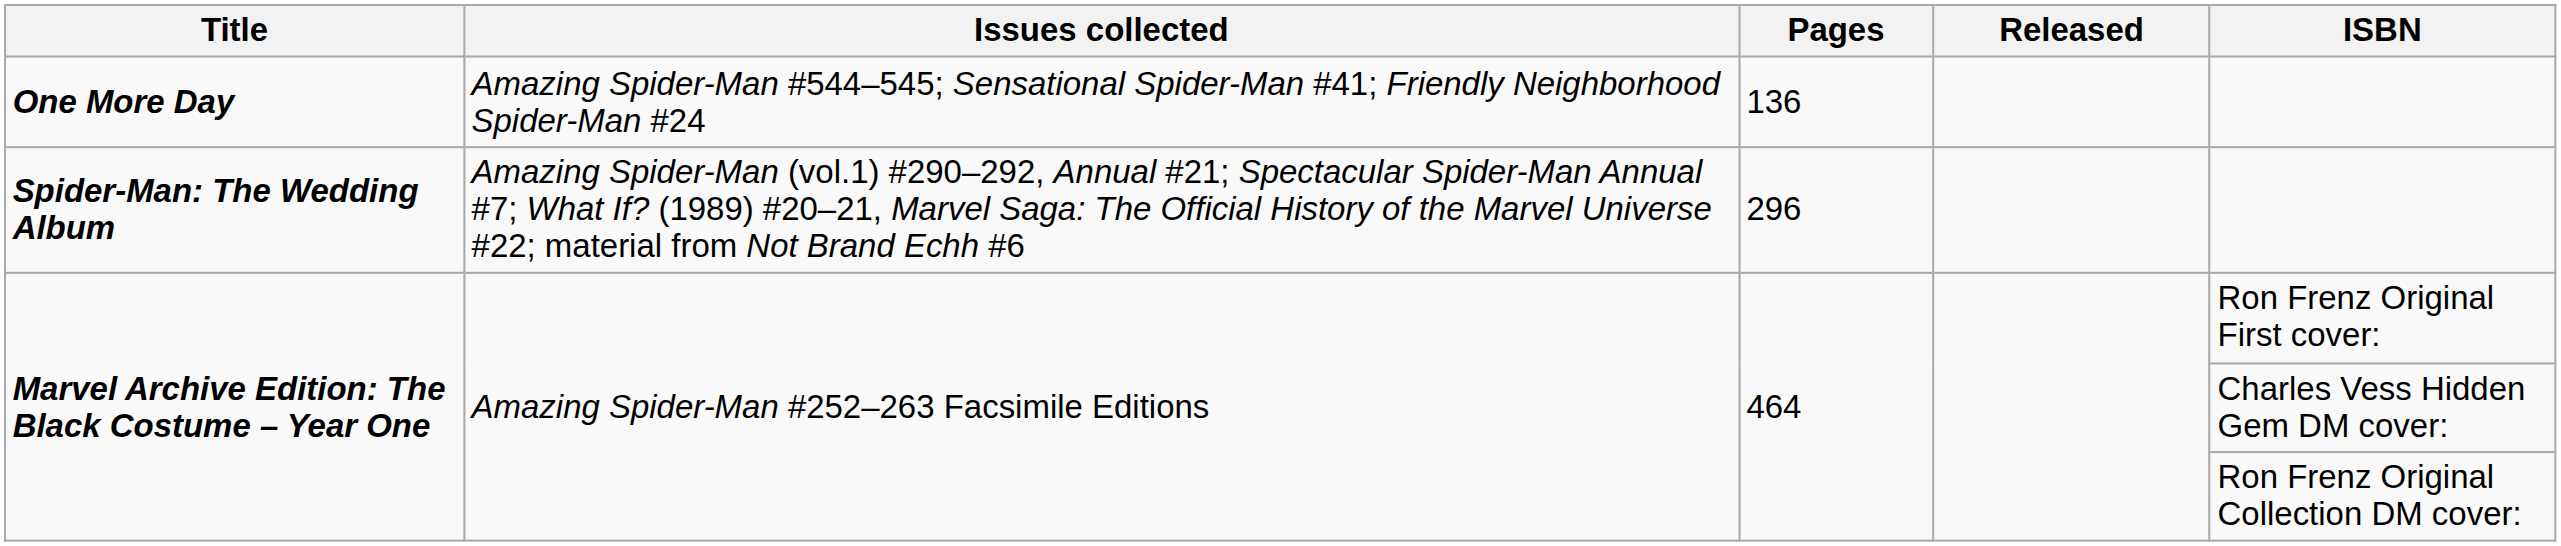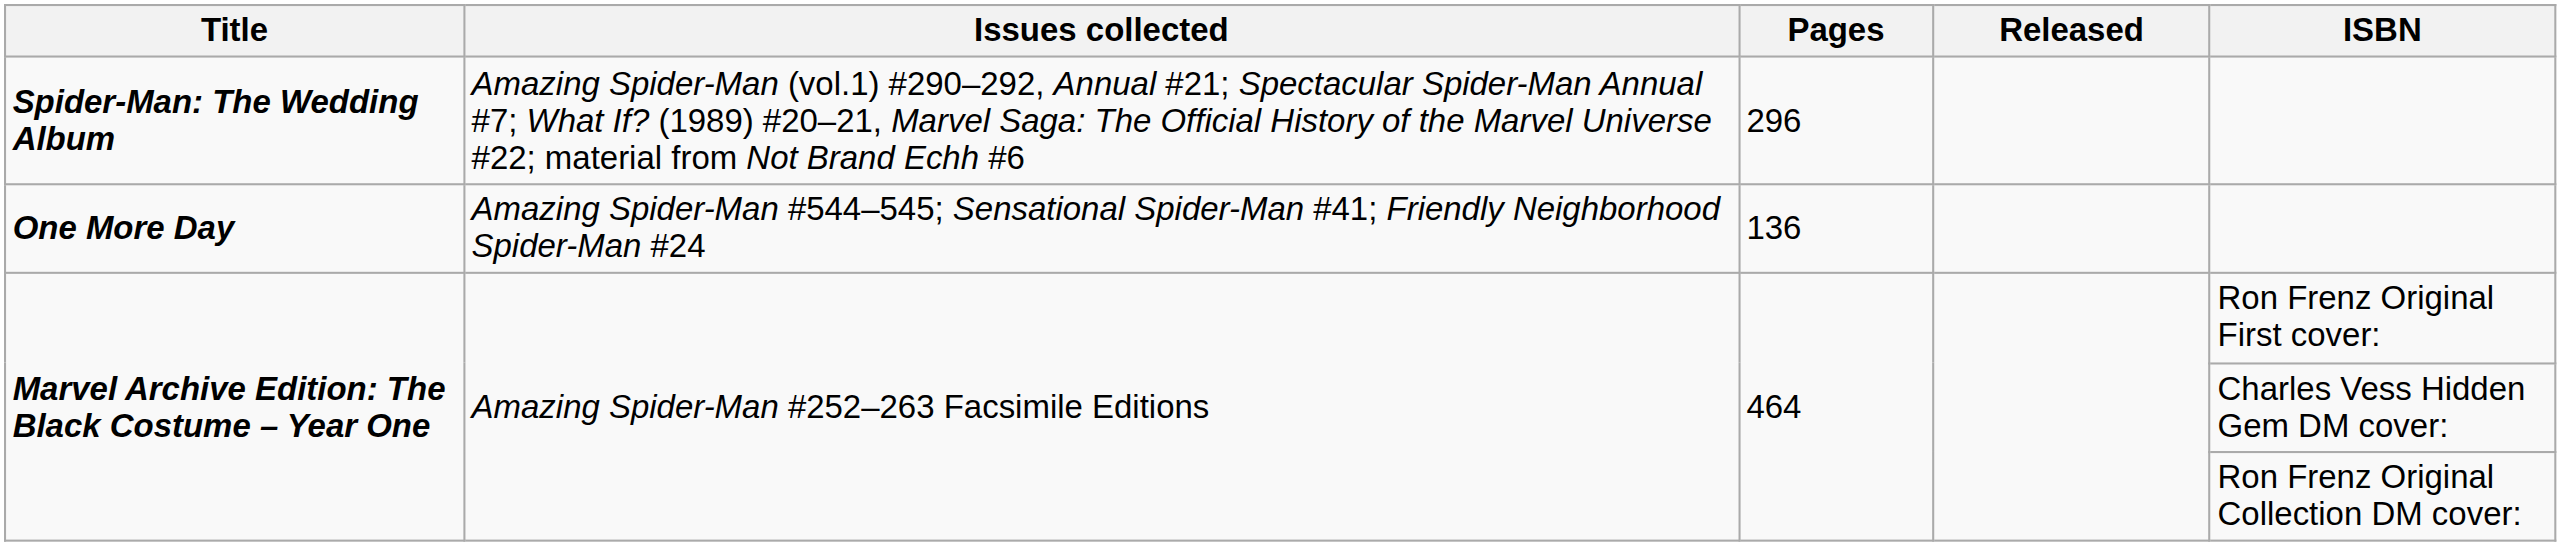 <table class="wikitable sortable" width=98%>
 <tr>
 <th width="18%">Title</th>
 <th class="unsortable" width="50%">Issues collected</th>
 <th>Pages</th>
 <th>Released</th>
 <th class="unsortable" style="width: 10em;">ISBN</th>
 </tr>
 <tr>
-<td><strong><em>One More Day</em></strong></td>
-<td><em>Amazing Spider-Man</em> #544–545; <em>Sensational Spider-Man</em> #41; <em>Friendly Neighborhood Spider-Man</em> #24</td>
-<td>136</td>
+<td><strong><em>Spider-Man: The Wedding Album</em></strong></td>
+<td><em>Amazing Spider-Man</em> (vol.1) #290–292, <em>Annual</em> #21; <em>Spectacular Spider-Man Annual</em> #7; <em>What If?</em> (1989) #20–21, <em>Marvel Saga: The Official History of the Marvel Universe</em> #22; material from <em>Not Brand Echh</em> #6</td>
+<td>296</td>
 <td></td>
 <td></td>
 </tr>
 <tr>
-<td><strong><em>Spider-Man: The Wedding Album</em></strong></td>
-<td><em>Amazing Spider-Man</em> (vol.1) #290–292, <em>Annual</em> #21; <em>Spectacular Spider-Man Annual</em> #7; <em>What If?</em> (1989) #20–21, <em>Marvel Saga: The Official History of the Marvel Universe</em> #22; material from <em>Not Brand Echh</em> #6</td>
-<td>296</td>
+<td><strong><em>One More Day</em></strong></td>
+<td><em>Amazing Spider-Man</em> #544–545; <em>Sensational Spider-Man</em> #41; <em>Friendly Neighborhood Spider-Man</em> #24</td>
+<td>136</td>
 <td></td>
 <td></td>
 </tr>
 <tr>
 <td rowspan="3"><strong><em>Marvel Archive Edition: The Black Costume – Year One</em></strong></td>
 <td rowspan="3"><em>Amazing Spider-Man</em> #252–263 Facsimile Editions</td>
 <td rowspan="3">464</td>
 <td rowspan="3"></td>
 <td>Ron Frenz Original First cover: </td>
 </tr>
 <tr>
 <td>Charles Vess Hidden Gem DM cover: </td>
 </tr>
 <tr>
 <td>Ron Frenz Original Collection DM cover: </td>
 </tr>
 </table>
